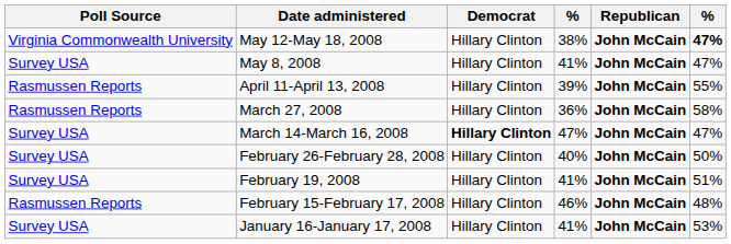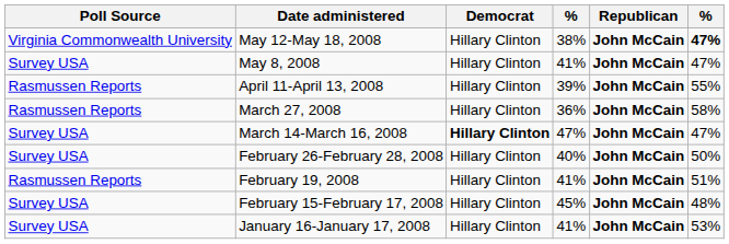 <table class="wikitable">
 <tr valign=bottom>
 <th>Poll Source</th>
 <th>Date administered</th>
 <th>Democrat</th>
 <th>%</th>
 <th>Republican</th>
 <th>%</th>
 </tr>
 <tr>
 <td><a href='#'>Virginia Commonwealth University</a></td>
 <td>May 12-May 18, 2008</td>
 <td>Hillary Clinton</td>
 <td>38%</td>
 <td><strong>John McCain</strong></td>
 <td><strong>47%</strong></td>
 </tr>
 <tr>
 <td><a href='#'>Survey USA</a></td>
 <td>May 8, 2008</td>
 <td>Hillary Clinton</td>
 <td>41%</td>
 <td><strong>John McCain</strong></td>
 <td>47%</td>
 </tr>
 <tr>
 <td><a href='#'>Rasmussen Reports</a></td>
 <td>April 11-April 13, 2008</td>
 <td>Hillary Clinton</td>
 <td>39%</td>
 <td><strong>John McCain</strong></td>
 <td>55%</td>
 </tr>
 <tr>
 <td><a href='#'>Rasmussen Reports</a></td>
 <td>March 27, 2008</td>
 <td>Hillary Clinton</td>
 <td>36%</td>
 <td><strong>John McCain</strong></td>
 <td>58%</td>
 </tr>
 <tr>
 <td><a href='#'>Survey USA</a></td>
 <td>March 14-March 16, 2008</td>
 <td><strong>Hillary Clinton</strong></td>
 <td>47%</td>
 <td><strong>John McCain</strong></td>
 <td>47%</td>
 </tr>
 <tr>
 <td><a href='#'>Survey USA</a></td>
 <td>February 26-February 28, 2008</td>
 <td>Hillary Clinton</td>
 <td>40%</td>
 <td><strong>John McCain</strong></td>
 <td>50%</td>
 </tr>
 <tr>
-<td><a href='#'>Survey USA</a></td>
+<td><a href='#'>Rasmussen Reports</a></td>
 <td>February 19, 2008</td>
 <td>Hillary Clinton</td>
 <td>41%</td>
 <td><strong>John McCain</strong></td>
 <td>51%</td>
 </tr>
 <tr>
-<td><a href='#'>Rasmussen Reports</a></td>
+<td><a href='#'>Survey USA</a></td>
 <td>February 15-February 17, 2008</td>
 <td>Hillary Clinton</td>
-<td>46%</td>
+<td>45%</td>
 <td><strong>John McCain</strong></td>
 <td>48%</td>
 </tr>
 <tr>
 <td><a href='#'>Survey USA</a></td>
 <td>January 16-January 17, 2008</td>
 <td>Hillary Clinton</td>
 <td>41%</td>
 <td><strong>John McCain</strong></td>
 <td>53%</td>
 </tr>
 </table>
